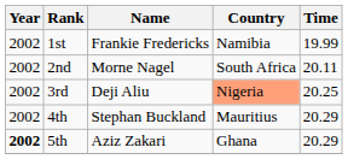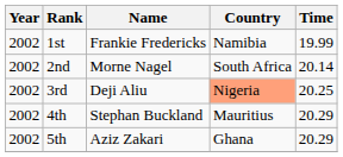 <table class="wikitable">
 <tr>
 <th>Year</th>
 <th>Rank</th>
 <th>Name</th>
 <th>Country</th>
 <th>Time</th>
 </tr>
 <tr>
 <td>2002</td>
 <td>1st</td>
 <td>Frankie Fredericks</td>
 <td>Namibia</td>
 <td>19.99</td>
 </tr>
 <tr>
 <td>2002</td>
 <td>2nd</td>
 <td>Morne Nagel</td>
 <td>South Africa</td>
-<td>20.11</td>
+<td>20.14</td>
 </tr>
 <tr>
 <td>2002</td>
 <td>3rd</td>
 <td>Deji Aliu</td>
 <td style="background: lightsalmon;">Nigeria</td>
 <td>20.25</td>
 </tr>
 <tr>
 <td>2002</td>
 <td>4th</td>
 <td>Stephan Buckland</td>
 <td>Mauritius</td>
 <td>20.29</td>
 </tr>
 <tr>
-<td><strong>2002</strong></td>
+<td>2002</td>
 <td>5th</td>
 <td>Aziz Zakari</td>
 <td>Ghana</td>
 <td>20.29</td>
 </tr>
 <tr>
 </tr>
 </table>
